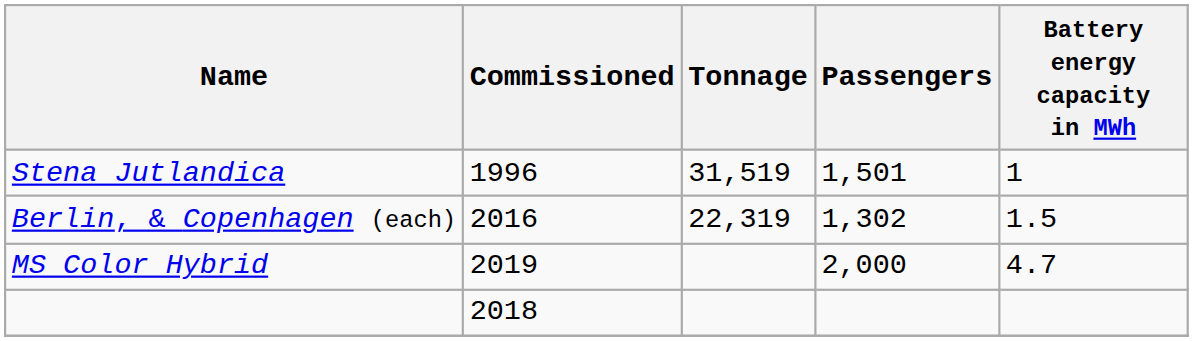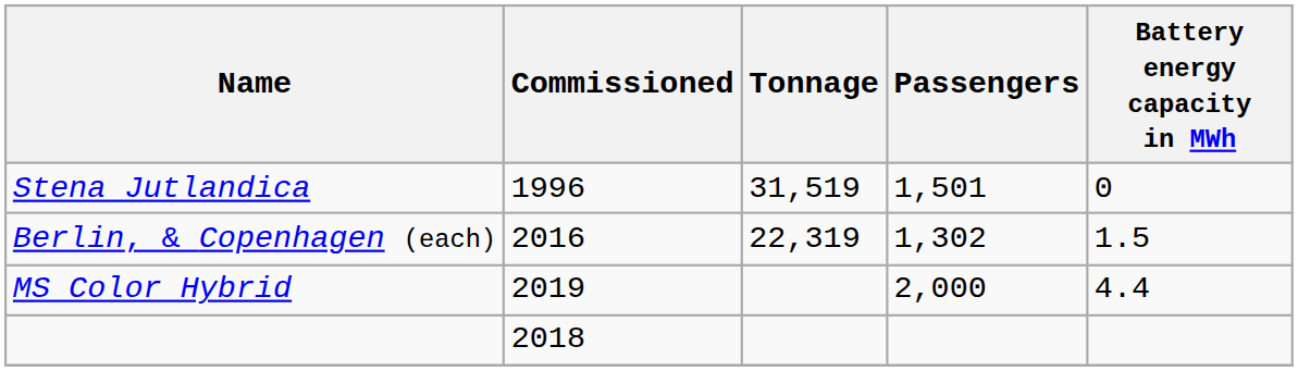 <table class="wikitable sortable" border="1">
 <tr>
 <th scope="col">Name</th>
 <th scope="col">Commissioned </th>
 <th scope="col">Tonnage</th>
 <th scope="col">Passengers</th>
 <th width="80" scope="col"><small>Battery<br>energy<br>capacity<br>in <a href='#'>MWh</a></small></th>
 </tr>
 <tr>
 <td><a href='#'><em>Stena Jutlandica</em></a></td>
 <td>1996</td>
 <td>31,519</td>
 <td>1,501</td>
-<td>1</td>
+<td>0</td>
 </tr>
 <tr>
 <td><em><a href='#'>Berlin</em>, & <em>Copenhagen</a></em> <small>(each)</small></td>
 <td>2016</td>
 <td>22,319</td>
 <td>1,302</td>
 <td>1.5</td>
 </tr>
 <tr>
 <td><em><a href='#'>MS Color Hybrid</a></em></td>
 <td>2019</td>
 <td></td>
 <td>2,000</td>
-<td>4.7</td>
+<td>4.4</td>
 </tr>
 <tr>
 <td><em> </em></td>
 <td>2018</td>
 <td></td>
 <td></td>
 <td></td>
 </tr>
 <tr>
 </tr>
 </table>
